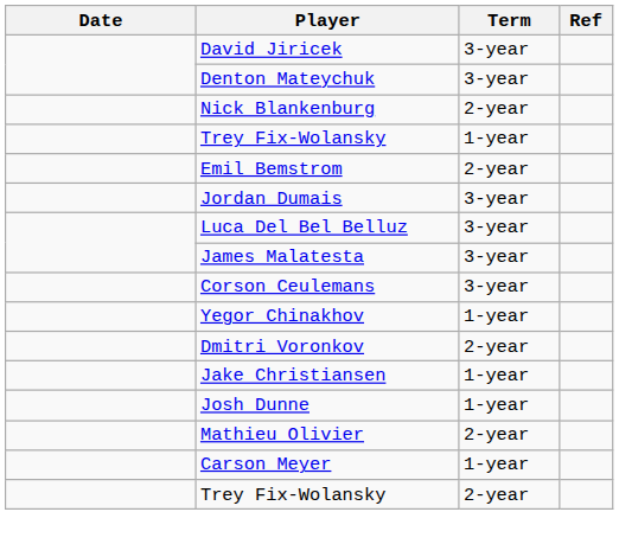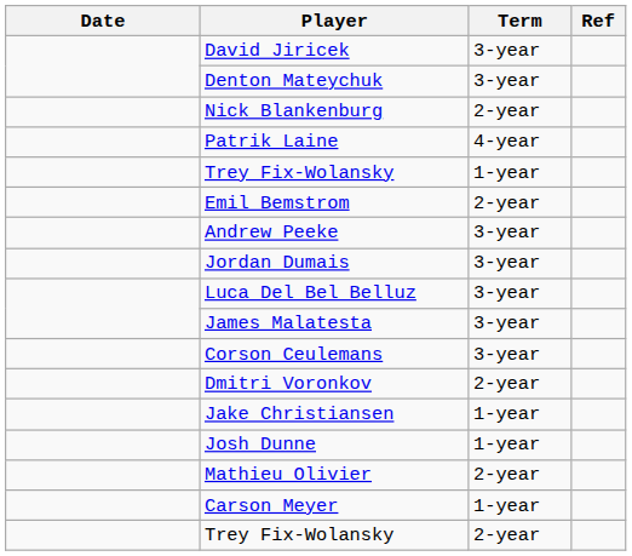 <table class="wikitable">
 <tr>
 <th style="width: 10em;">Date</th>
 <th style="width: 14em;">Player</th>
 <th style="width: 5em;">Term</th>
 <th style="width: 2.5em;">Ref</th>
 </tr>
 <tr>
 <td rowspan=2></td>
 <td><a href='#'>David Jiricek</a></td>
 <td>3-year</td>
 <td></td>
 </tr>
 <tr>
 <td><a href='#'>Denton Mateychuk</a></td>
 <td>3-year</td>
 <td></td>
 </tr>
 <tr>
 <td></td>
 <td><a href='#'>Nick Blankenburg</a></td>
 <td>2-year</td>
 <td></td>
 </tr>
 <tr>
 <td></td>
+<td><a href='#'>Patrik Laine</a></td>
+<td>4-year</td>
+<td></td>
+</tr>
+<tr>
+<td></td>
 <td><a href='#'>Trey Fix-Wolansky</a></td>
 <td>1-year</td>
 <td></td>
 </tr>
 <tr>
 <td></td>
 <td><a href='#'>Emil Bemstrom</a></td>
 <td>2-year</td>
+<td></td>
+</tr>
+<tr>
+<td></td>
+<td><a href='#'>Andrew Peeke</a></td>
+<td>3-year</td>
 <td></td>
 </tr>
 <tr>
 <td></td>
 <td><a href='#'>Jordan Dumais</a></td>
 <td>3-year</td>
 <td></td>
 </tr>
 <tr>
 <td rowspan=2></td>
 <td><a href='#'>Luca Del Bel Belluz</a></td>
 <td>3-year</td>
 <td></td>
 </tr>
 <tr>
 <td><a href='#'>James Malatesta</a></td>
 <td>3-year</td>
 <td></td>
 </tr>
 <tr>
 <td></td>
 <td><a href='#'>Corson Ceulemans</a></td>
 <td>3-year</td>
-<td></td>
-</tr>
-<tr>
-<td></td>
-<td><a href='#'>Yegor Chinakhov</a></td>
-<td>1-year</td>
 <td></td>
 </tr>
 <tr>
 <td></td>
 <td><a href='#'>Dmitri Voronkov</a></td>
 <td>2-year</td>
 <td></td>
 </tr>
 <tr>
 <td></td>
 <td><a href='#'>Jake Christiansen</a></td>
 <td>1-year</td>
 <td></td>
 </tr>
 <tr>
 <td></td>
 <td><a href='#'>Josh Dunne</a></td>
 <td>1-year</td>
 <td></td>
 </tr>
 <tr>
 <td></td>
 <td><a href='#'>Mathieu Olivier</a></td>
 <td>2-year</td>
 <td></td>
 </tr>
 <tr>
 <td></td>
 <td><a href='#'>Carson Meyer</a></td>
 <td>1-year</td>
 <td></td>
 </tr>
 <tr>
 <td></td>
 <td>Trey Fix-Wolansky</td>
 <td>2-year</td>
 <td></td>
 </tr>
 </table>
